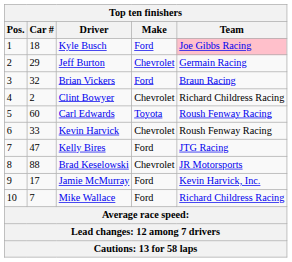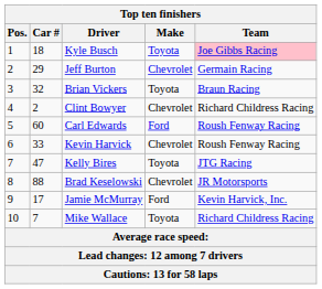 <table class="wikitable" style="font-size: 90%;">
 <tr>
 <th colspan=9>Top ten finishers</th>
 </tr>
 <tr>
 <th>Pos.</th>
 <th>Car #</th>
 <th>Driver</th>
 <th>Make</th>
 <th>Team</th>
 </tr>
 <tr>
 <td>1</td>
 <td>18</td>
 <td><a href='#'>Kyle Busch</a></td>
-<td><a href='#'>Ford</a></td>
+<td><a href='#'>Toyota</a></td>
 <td style="background: pink;"><a href='#'>Joe Gibbs Racing</a></td>
 </tr>
 <tr>
 <td>2</td>
 <td>29</td>
 <td><a href='#'>Jeff Burton</a></td>
 <td><a href='#'>Chevrolet</a></td>
 <td><a href='#'>Germain Racing</a></td>
 </tr>
 <tr>
 <td>3</td>
 <td>32</td>
 <td><a href='#'>Brian Vickers</a></td>
-<td><a href='#'>Ford</a></td>
+<td>Toyota</td>
 <td><a href='#'>Braun Racing</a></td>
 </tr>
 <tr>
 <td>4</td>
 <td>2</td>
 <td><a href='#'>Clint Bowyer</a></td>
 <td>Chevrolet</td>
 <td>Richard Childress Racing</td>
 </tr>
 <tr>
 <td>5</td>
 <td>60</td>
 <td><a href='#'>Carl Edwards</a></td>
-<td><a href='#'>Toyota</a></td>
+<td><a href='#'>Ford</a></td>
 <td><a href='#'>Roush Fenway Racing</a></td>
 </tr>
 <tr>
 <td>6</td>
 <td>33</td>
 <td><a href='#'>Kevin Harvick</a></td>
 <td>Chevrolet</td>
 <td>Roush Fenway Racing</td>
 </tr>
 <tr>
 <td>7</td>
 <td>47</td>
 <td><a href='#'>Kelly Bires</a></td>
-<td>Ford</td>
+<td>Toyota</td>
 <td><a href='#'>JTG Racing</a></td>
 </tr>
 <tr>
 <td>8</td>
 <td>88</td>
 <td><a href='#'>Brad Keselowski</a></td>
 <td>Chevrolet</td>
 <td><a href='#'>JR Motorsports</a></td>
 </tr>
 <tr>
 <td>9</td>
 <td>17</td>
 <td><a href='#'>Jamie McMurray</a></td>
 <td>Ford</td>
 <td><a href='#'>Kevin Harvick, Inc.</a></td>
 </tr>
 <tr>
 <td>10</td>
 <td>7</td>
 <td><a href='#'>Mike Wallace</a></td>
-<td>Ford</td>
+<td>Toyota</td>
 <td><a href='#'>Richard Childress Racing</a></td>
 </tr>
 <tr>
 <th colspan=9>Average race speed: </th>
 </tr>
 <tr>
 <th colspan=9>Lead changes: 12 among 7 drivers</th>
 </tr>
 <tr>
 <th colspan=9>Cautions: 13 for 58 laps</th>
 </tr>
 </table>
